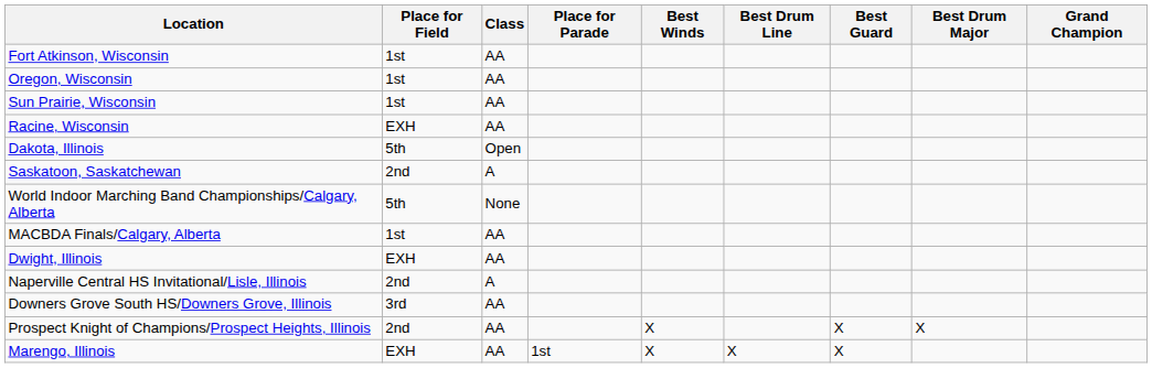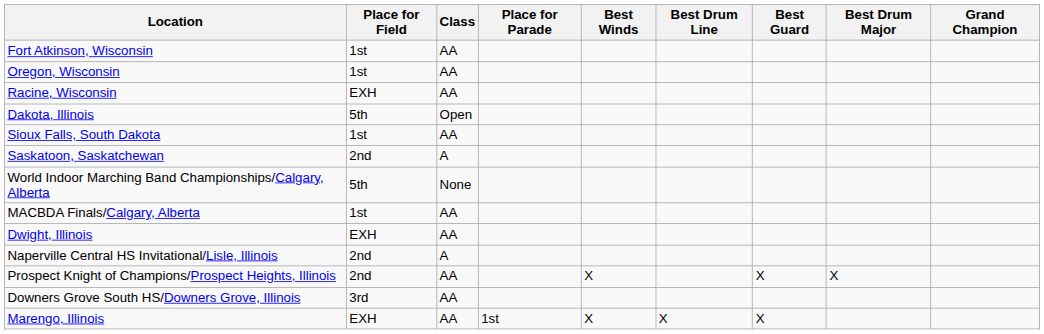 <table class="wikitable">
 <tr>
 <th>Location</th>
 <th>Place for Field</th>
 <th>Class</th>
 <th>Place for Parade</th>
 <th>Best Winds</th>
 <th>Best Drum Line</th>
 <th>Best Guard</th>
 <th>Best Drum Major</th>
 <th>Grand Champion</th>
 </tr>
 <tr>
 <td><a href='#'>Fort Atkinson, Wisconsin</a></td>
 <td>1st</td>
 <td>AA</td>
 <td></td>
 <td></td>
 <td></td>
 <td></td>
 <td></td>
 <td></td>
 </tr>
 <tr>
 <td><a href='#'>Oregon, Wisconsin</a></td>
 <td>1st</td>
 <td>AA</td>
 <td></td>
 <td></td>
 <td></td>
 <td></td>
 <td></td>
 <td></td>
 </tr>
 <tr>
-<td><a href='#'>Sun Prairie, Wisconsin</a></td>
-<td>1st</td>
-<td>AA</td>
-<td></td>
-<td></td>
-<td></td>
-<td></td>
-<td></td>
-<td></td>
-</tr>
-<tr>
 <td><a href='#'>Racine, Wisconsin</a></td>
 <td>EXH</td>
 <td>AA</td>
 <td></td>
 <td></td>
 <td></td>
 <td></td>
 <td></td>
 <td></td>
 </tr>
 <tr>
 <td><a href='#'>Dakota, Illinois</a></td>
 <td>5th</td>
 <td>Open</td>
+<td></td>
+<td></td>
+<td></td>
+<td></td>
+<td></td>
+<td></td>
+</tr>
+<tr>
+<td><a href='#'>Sioux Falls, South Dakota</a></td>
+<td>1st</td>
+<td>AA</td>
 <td></td>
 <td></td>
 <td></td>
 <td></td>
 <td></td>
 <td></td>
 </tr>
 <tr>
 <td><a href='#'>Saskatoon, Saskatchewan</a></td>
 <td>2nd</td>
 <td>A</td>
 <td></td>
 <td></td>
 <td></td>
 <td></td>
 <td></td>
 <td></td>
 </tr>
 <tr>
 <td>World Indoor Marching Band Championships/<a href='#'>Calgary, Alberta</a></td>
 <td>5th</td>
 <td>None</td>
 <td></td>
 <td></td>
 <td></td>
 <td></td>
 <td></td>
 <td></td>
 </tr>
 <tr>
 <td>MACBDA Finals/<a href='#'>Calgary, Alberta</a></td>
 <td>1st</td>
 <td>AA</td>
 <td></td>
 <td></td>
 <td></td>
 <td></td>
 <td></td>
 <td></td>
 </tr>
 <tr>
 <td><a href='#'>Dwight, Illinois</a></td>
 <td>EXH</td>
 <td>AA</td>
 <td></td>
 <td></td>
 <td></td>
 <td></td>
 <td></td>
 <td EXH></td>
 </tr>
 <tr>
 <td>Naperville Central HS Invitational/<a href='#'>Lisle, Illinois</a></td>
 <td>2nd</td>
 <td>A</td>
 <td></td>
 <td></td>
 <td></td>
 <td></td>
 <td></td>
 <td></td>
 </tr>
 <tr>
+<td>Prospect Knight of Champions/<a href='#'>Prospect Heights, Illinois</a></td>
+<td>2nd</td>
+<td>AA</td>
+<td></td>
+<td>X</td>
+<td></td>
+<td>X</td>
+<td>X</td>
+<td></td>
+</tr>
+<tr>
 <td>Downers Grove South HS/<a href='#'>Downers Grove, Illinois</a></td>
 <td>3rd</td>
 <td>AA</td>
 <td></td>
 <td></td>
 <td></td>
 <td></td>
 <td></td>
-<td></td>
-</tr>
-<tr>
-<td>Prospect Knight of Champions/<a href='#'>Prospect Heights, Illinois</a></td>
-<td>2nd</td>
-<td>AA</td>
-<td></td>
-<td>X</td>
-<td></td>
-<td>X</td>
-<td>X</td>
 <td></td>
 </tr>
 <tr>
 <td><a href='#'>Marengo, Illinois</a></td>
 <td>EXH</td>
 <td>AA</td>
 <td>1st</td>
 <td>X</td>
 <td>X</td>
 <td>X</td>
 <td></td>
 <td></td>
 </tr>
 </table>
